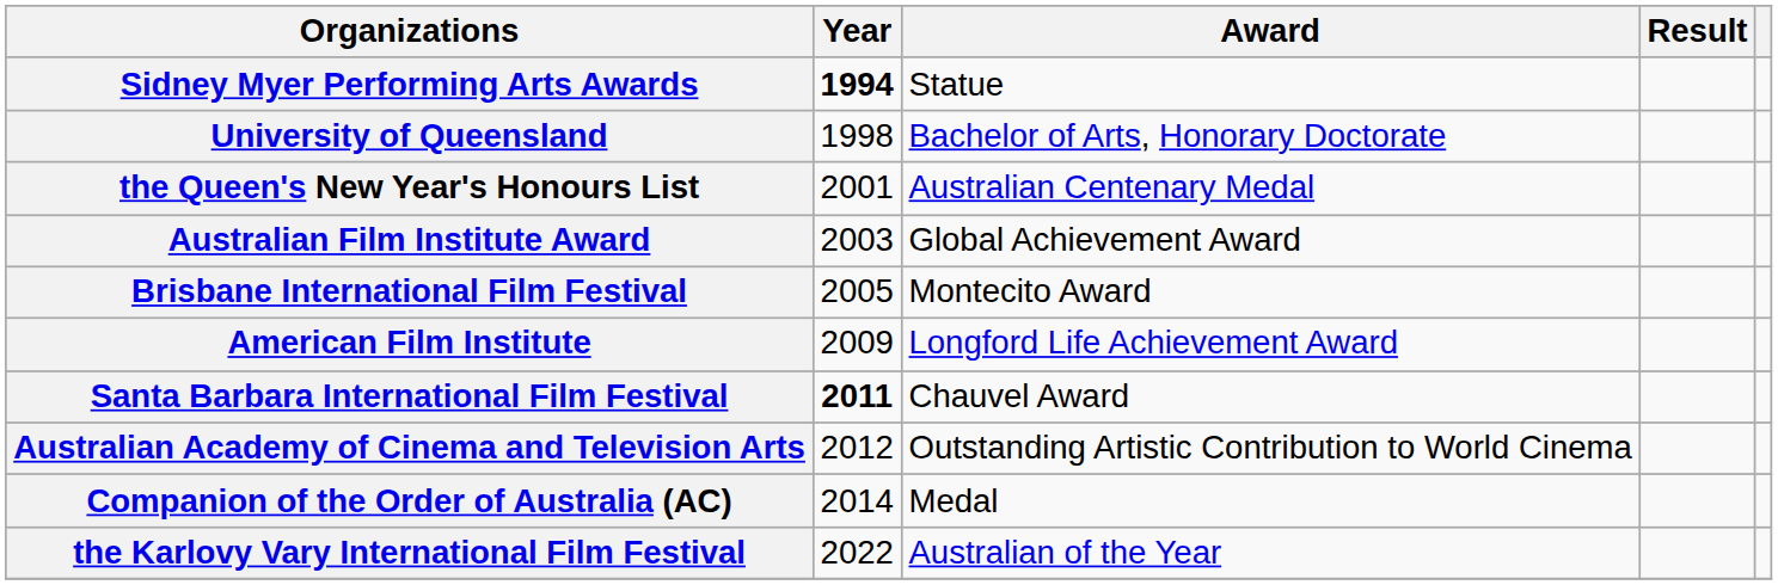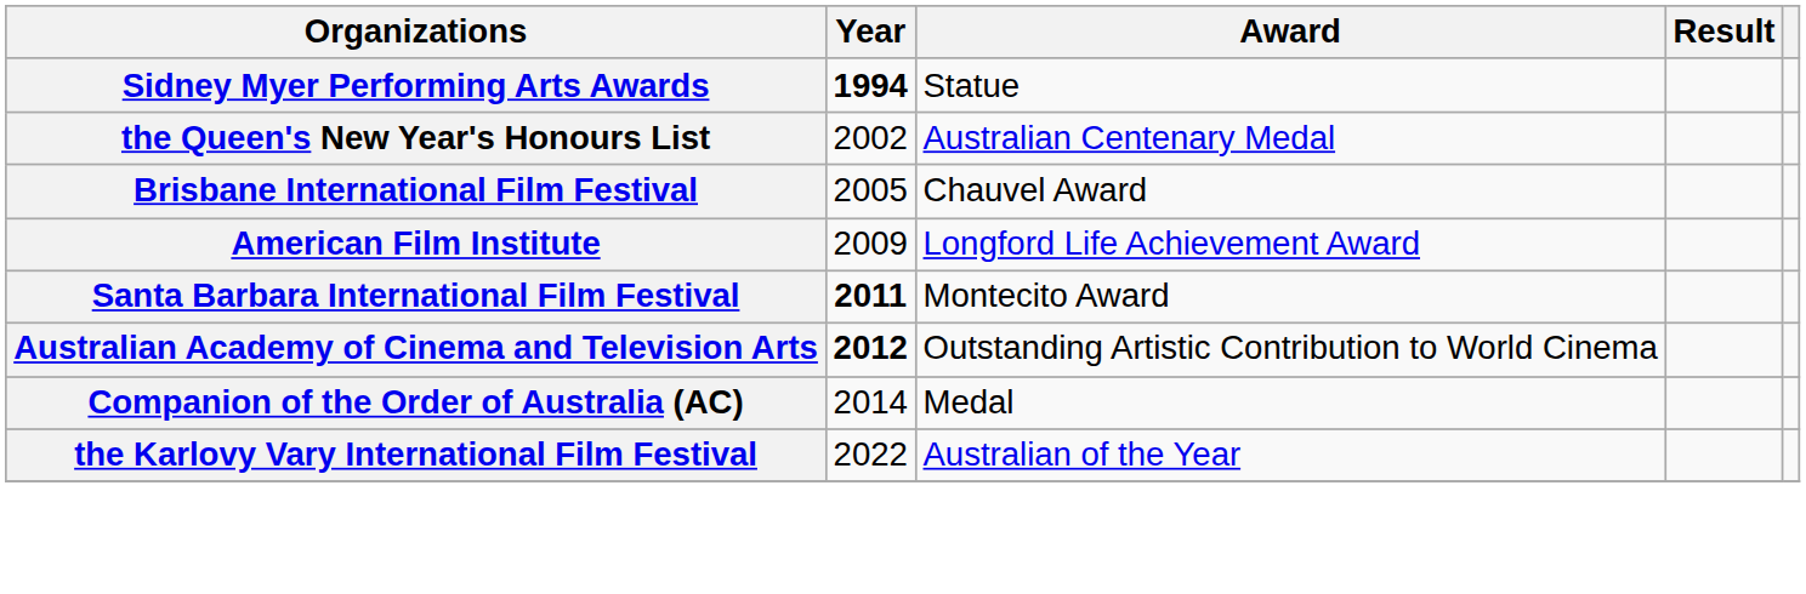 <table class= "wikitable plainrowheaders sortable">
 <tr>
 <th>Organizations</th>
 <th scope="col">Year</th>
 <th scope="col">Award</th>
 <th scope="col">Result</th>
 <th scope="col" class="unsortable"></th>
 </tr>
 <tr>
 <th scope="row" rowspan="1"><a href='#'>Sidney Myer Performing Arts Awards</a></th>
 <td style="text-align:center;"><strong>1994</strong></td>
 <td>Statue</td>
 <td></td>
 <td></td>
 </tr>
 <tr>
-<th scope="row" rowspan="1"><a href='#'>University of Queensland</a></th>
-<td style="text-align:center;">1998</td>
-<td><a href='#'>Bachelor of Arts</a>, <a href='#'>Honorary Doctorate</a></td>
-<td></td>
-<td></td>
-</tr>
-<tr>
 <th scope="row" rowspan="1"><a href='#'>the Queen's</a> New Year's Honours List</th>
-<td style="text-align:center;">2001</td>
+<td style="text-align:center;">2002</td>
 <td><a href='#'>Australian Centenary Medal</a></td>
-<td></td>
-<td></td>
-</tr>
-<tr>
-<th scope="row" rowspan="1"><a href='#'>Australian Film Institute Award</a></th>
-<td style="text-align:center;">2003</td>
-<td>Global Achievement Award</td>
 <td></td>
 <td></td>
 </tr>
 <tr>
 <th scope="row" rowspan="1"><a href='#'>Brisbane International Film Festival</a></th>
 <td style="text-align:center;">2005</td>
-<td>Montecito Award</td>
+<td>Chauvel Award</td>
 <td></td>
 <td></td>
 </tr>
 <tr>
 <th scope="row" rowspan="1"><a href='#'>American Film Institute</a></th>
 <td style="text-align:center;">2009</td>
 <td><a href='#'>Longford Life Achievement Award</a></td>
 <td></td>
 <td></td>
 </tr>
 <tr>
 <th scope="row" rowspan="1"><a href='#'>Santa Barbara International Film Festival</a></th>
 <td style="text-align:center;"><strong>2011</strong></td>
-<td>Chauvel Award</td>
+<td>Montecito Award</td>
 <td></td>
 <td></td>
 </tr>
 <tr>
 <th scope="row" rowspan="1"><a href='#'>Australian Academy of Cinema and Television Arts</a></th>
-<td style="text-align:center;">2012</td>
+<td style="text-align:center;"><strong>2012</strong></td>
 <td>Outstanding Artistic Contribution to World Cinema</td>
 <td></td>
 <td></td>
 </tr>
 <tr>
 <th scope="row" rowspan="1"><a href='#'>Companion of the Order of Australia</a> (AC)</th>
 <td style="text-align:center;">2014</td>
 <td>Medal</td>
 <td></td>
 <td></td>
 </tr>
 <tr>
 <th scope="row" rowspan="1"><a href='#'>the Karlovy Vary International Film Festival</a></th>
 <td style="text-align:center;">2022</td>
 <td><a href='#'>Australian of the Year</a></td>
 <td></td>
 <td></td>
 </tr>
 <tr>
 </tr>
 </table>
